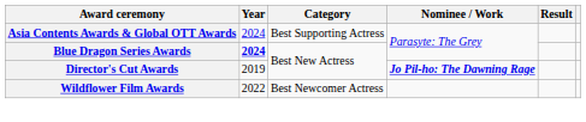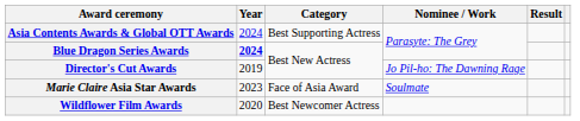 <table class="wikitable plainrowheaders">
 <tr>
 <th scope="col">Award ceremony</th>
 <th scope="col">Year</th>
 <th scope="col">Category</th>
 <th scope="col">Nominee / Work</th>
 <th scope="col">Result</th>
 <th scope="col" class="unsortable"></th>
 </tr>
 <tr>
 <th scope="row"><a href='#'>Asia Contents Awards & Global OTT Awards</a></th>
 <td style="text-align:center"><a href='#'>2024</a></td>
 <td>Best Supporting Actress</td>
 <td rowspan="2"><em><a href='#'>Parasyte: The Grey</a></em></td>
 <td></td>
 <td style="text-align:center"></td>
 </tr>
 <tr>
 <th scope="row"><a href='#'>Blue Dragon Series Awards</a></th>
 <td style="text-align:center"><strong><a href='#'>2024</a></strong></td>
 <td rowspan="2">Best New Actress</td>
 <td></td>
 <td style="text-align:center"></td>
 </tr>
 <tr>
 <th scope="row"><a href='#'>Director's Cut Awards</a></th>
 <td style="text-align:center">2019</td>
-<td><strong><em><a href='#'>Jo Pil-ho: The Dawning Rage</a></em></strong></td>
+<td><em><a href='#'>Jo Pil-ho: The Dawning Rage</a></em></td>
+<td></td>
+<td style="text-align:center"></td>
+</tr>
+<tr>
+<th scope="row"><em>Marie Claire</em> Asia Star Awards</th>
+<td style="text-align:center">2023</td>
+<td>Face of Asia Award</td>
+<td><em><a href='#'>Soulmate</a></em></td>
 <td></td>
 <td style="text-align:center"></td>
 </tr>
 <tr>
 <th scope="row"><a href='#'>Wildflower Film Awards</a></th>
-<td style="text-align:center">2022</td>
+<td style="text-align:center">2020</td>
 <td>Best Newcomer Actress</td>
 <td><em></em></td>
 <td></td>
 <td></td>
 </tr>
 </table>
